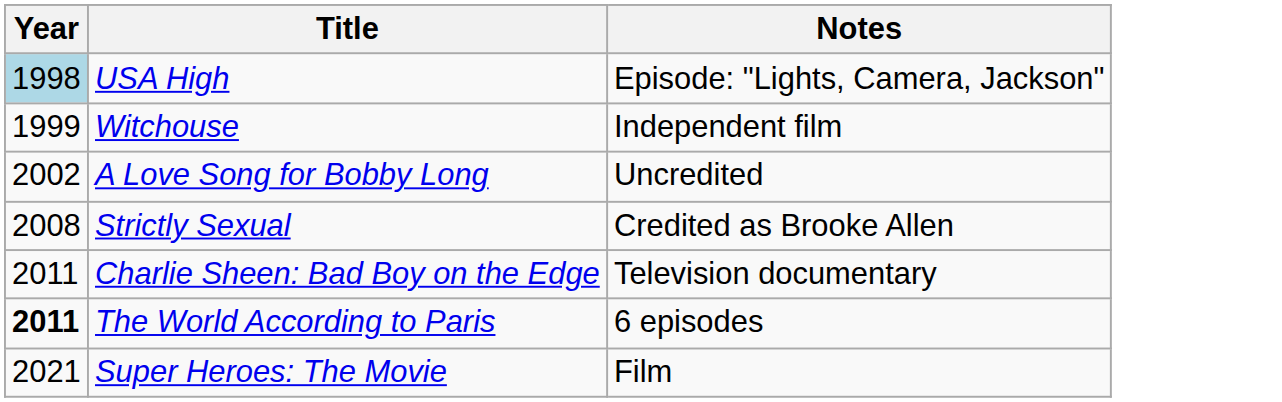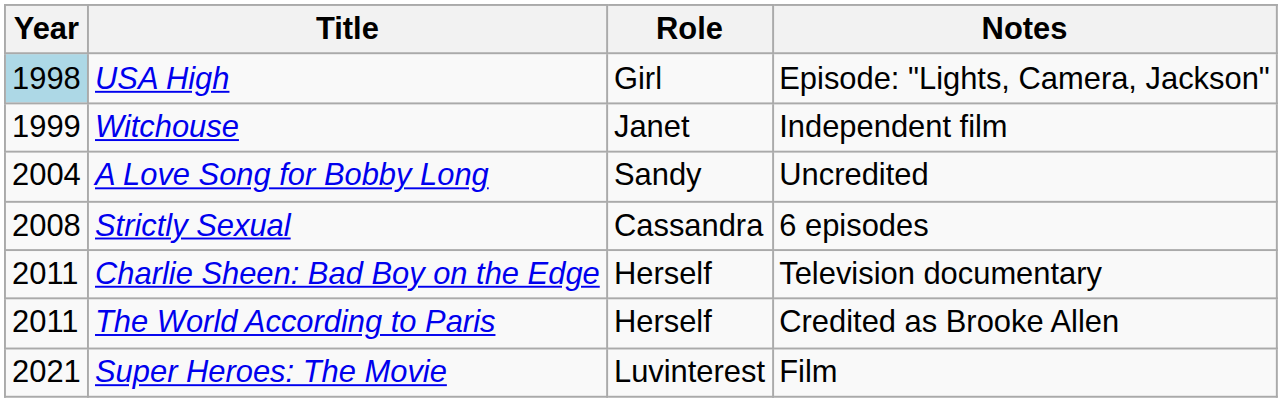 <table class="wikitable">
 <tr>
 <th>Year</th>
 <th>Title</th>
+<th>Role</th>
 <th>Notes</th>
 </tr>
 <tr>
 <td style="background: lightblue;">1998</td>
 <td><em><a href='#'>USA High</a></em></td>
+<td>Girl</td>
 <td>Episode: "Lights, Camera, Jackson"</td>
 </tr>
 <tr>
 <td>1999</td>
 <td><em><a href='#'>Witchouse</a></em></td>
+<td>Janet</td>
 <td>Independent film</td>
 </tr>
 <tr>
-<td>2002</td>
+<td>2004</td>
 <td><em><a href='#'>A Love Song for Bobby Long</a></em></td>
+<td>Sandy</td>
 <td>Uncredited</td>
 </tr>
 <tr>
 <td>2008</td>
 <td><em><a href='#'>Strictly Sexual</a></em></td>
-<td>Credited as Brooke Allen</td>
+<td>Cassandra</td>
+<td>6 episodes</td>
 </tr>
 <tr>
 <td>2011</td>
 <td><em><a href='#'>Charlie Sheen: Bad Boy on the Edge</a></em></td>
+<td>Herself</td>
 <td>Television documentary</td>
 </tr>
 <tr>
-<td><strong>2011</strong></td>
+<td>2011</td>
 <td><em><a href='#'>The World According to Paris</a></em></td>
-<td>6 episodes</td>
+<td>Herself</td>
+<td>Credited as Brooke Allen</td>
 </tr>
 <tr>
 <td>2021</td>
 <td><em><a href='#'>Super Heroes: The Movie</a></em></td>
+<td>Luvinterest</td>
 <td>Film</td>
 </tr>
 </table>
